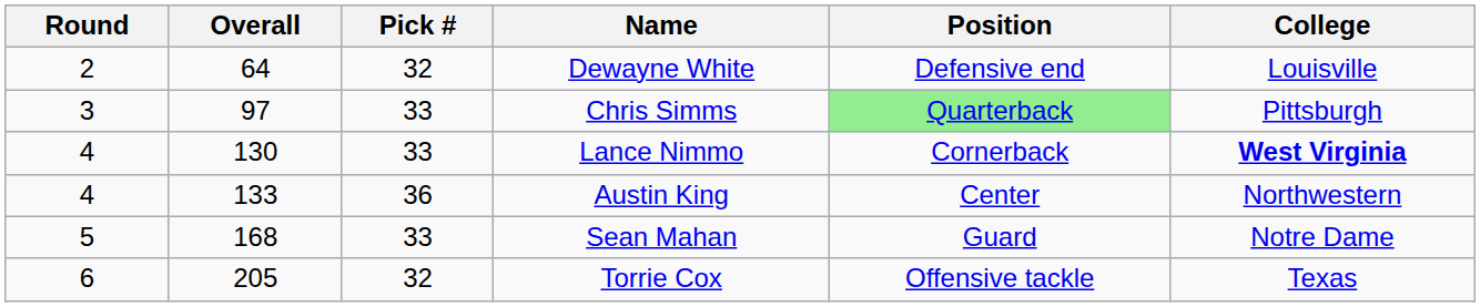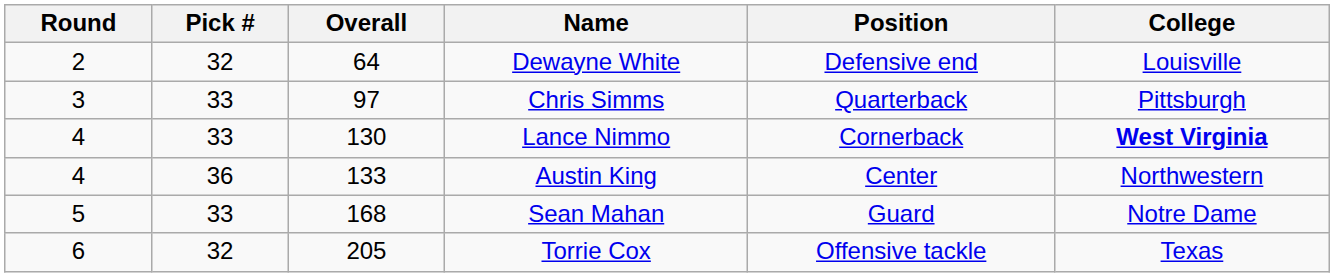 <table class="wikitable sortable sortable" style="width: 100%; text-align:center">
 <tr>
 <th>Round</th>
+<th>Pick #</th>
 <th>Overall</th>
-<th>Pick #</th>
 <th>Name</th>
 <th>Position</th>
 <th>College</th>
 </tr>
 <tr>
 <td>2</td>
+<td>32</td>
 <td>64</td>
-<td>32</td>
 <td><a href='#'>Dewayne White</a></td>
 <td><a href='#'>Defensive end</a></td>
 <td><a href='#'>Louisville</a></td>
 </tr>
 <tr>
 <td>3</td>
+<td>33</td>
 <td>97</td>
-<td>33</td>
 <td><a href='#'>Chris Simms</a></td>
-<td style="background: lightgreen;"><a href='#'>Quarterback</a></td>
+<td><a href='#'>Quarterback</a></td>
 <td><a href='#'>Pittsburgh</a></td>
 </tr>
 <tr>
 <td>4</td>
+<td>33</td>
 <td>130</td>
-<td>33</td>
 <td><a href='#'>Lance Nimmo</a></td>
 <td><a href='#'>Cornerback</a></td>
 <td><strong><a href='#'>West Virginia</a></strong></td>
 </tr>
 <tr>
 <td>4</td>
+<td>36</td>
 <td>133</td>
-<td>36</td>
 <td><a href='#'>Austin King</a></td>
 <td><a href='#'>Center</a></td>
 <td><a href='#'>Northwestern</a></td>
 </tr>
 <tr>
 <td>5</td>
+<td>33</td>
 <td>168</td>
-<td>33</td>
 <td><a href='#'>Sean Mahan</a></td>
 <td><a href='#'>Guard</a></td>
 <td><a href='#'>Notre Dame</a></td>
 </tr>
 <tr>
 <td>6</td>
+<td>32</td>
 <td>205</td>
-<td>32</td>
 <td><a href='#'>Torrie Cox</a></td>
 <td><a href='#'>Offensive tackle</a></td>
 <td><a href='#'>Texas</a></td>
 </tr>
 </table>
